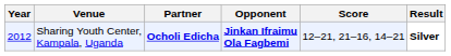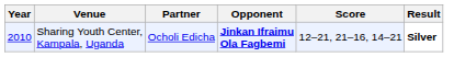 <table class="sortable wikitable" style="font-size: 90%;">
 <tr>
 <th>Year</th>
 <th>Venue</th>
 <th>Partner</th>
 <th>Opponent</th>
 <th>Score</th>
 <th>Result</th>
 </tr>
 <tr style="background:#ECF2FF">
-<td align="center"><a href='#'>2012</a></td>
+<td align="center"><a href='#'>2010</a></td>
 <td align="left">Sharing Youth Center,<br><a href='#'>Kampala</a>, <a href='#'>Uganda</a></td>
-<td align="left"><strong> <a href='#'>Ocholi Edicha</a></strong></td>
+<td align="left"> <a href='#'>Ocholi Edicha</a></td>
 <td align="left"><strong> <a href='#'>Jinkan Ifraimu</a> <br>  <a href='#'>Ola Fagbemi</a></strong></td>
 <td align="left">12–21, 21–16, 14–21</td>
 <td style="text-align:left; background:white"> <strong>Silver</strong></td>
 </tr>
 </table>
